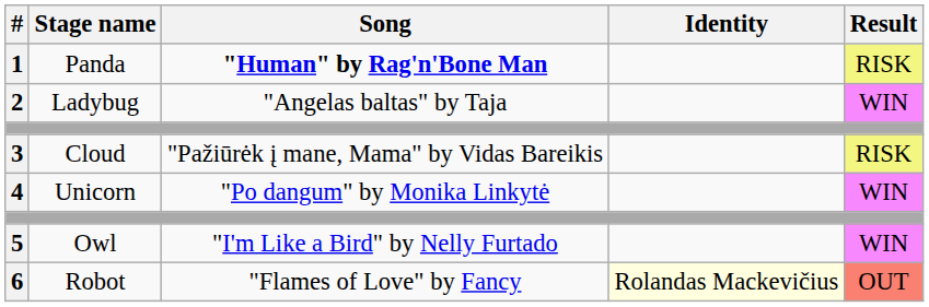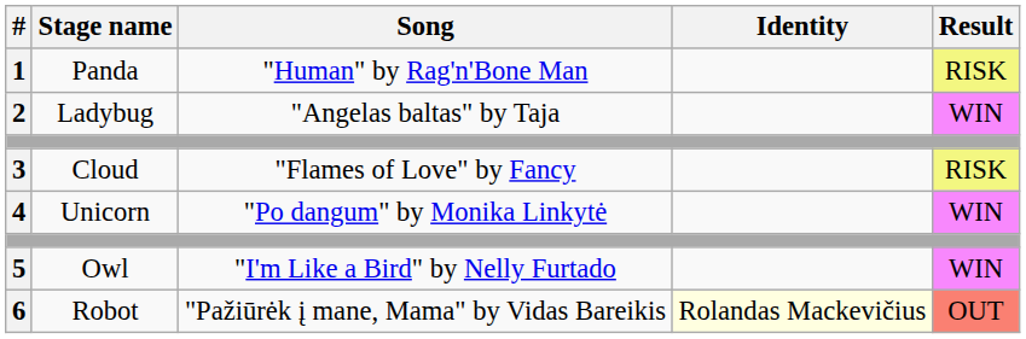 <table class="wikitable plainrowheaders" style="text-align: center;">
 <tr>
 <th>#</th>
 <th>Stage name</th>
 <th>Song</th>
 <th>Identity</th>
 <th>Result</th>
 </tr>
 <tr>
 <th>1</th>
 <td>Panda</td>
-<td><strong>"<a href='#'>Human</a>" by <a href='#'>Rag'n'Bone Man</a></strong></td>
+<td>"<a href='#'>Human</a>" by <a href='#'>Rag'n'Bone Man</a></td>
 <td></td>
 <td bgcolor="#F3F781">RISK</td>
 </tr>
 <tr>
 <th>2</th>
 <td>Ladybug</td>
 <td>"Angelas baltas" by Taja</td>
 <td></td>
 <td bgcolor=#F888FD>WIN</td>
 </tr>
 <tr>
 <td colspan="5" style="background:darkgray"></td>
 </tr>
 <tr>
 <th>3</th>
 <td>Cloud</td>
-<td>"Pažiūrėk į mane, Mama" by Vidas Bareikis</td>
+<td>"Flames of Love" by <a href='#'>Fancy</a></td>
 <td></td>
 <td bgcolor="#F3F781">RISK</td>
 </tr>
 <tr>
 <th>4</th>
 <td>Unicorn</td>
 <td>"<a href='#'>Po dangum</a>" by <a href='#'>Monika Linkytė</a></td>
 <td></td>
 <td bgcolor=#F888FD>WIN</td>
 </tr>
 <tr>
 <td colspan="5" style="background:darkgray"></td>
 </tr>
 <tr>
 <th>5</th>
 <td>Owl</td>
 <td>"<a href='#'>I'm Like a Bird</a>" by <a href='#'>Nelly Furtado</a></td>
 <td></td>
 <td bgcolor=#F888FD>WIN</td>
 </tr>
 <tr>
 <th>6</th>
 <td>Robot</td>
-<td>"Flames of Love" by <a href='#'>Fancy</a></td>
+<td>"Pažiūrėk į mane, Mama" by Vidas Bareikis</td>
 <td style="background: lightyellow;">Rolandas Mackevičius</td>
 <td bgcolor=salmon>OUT</td>
 </tr>
 </table>
